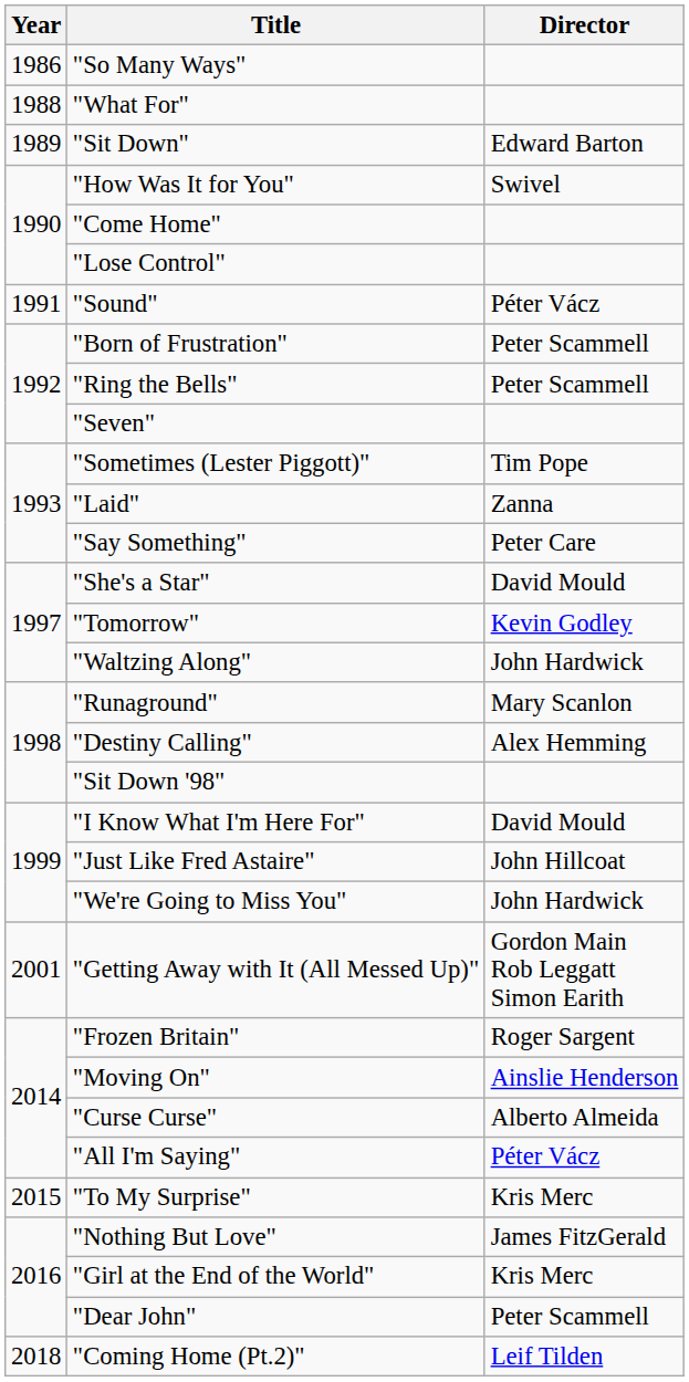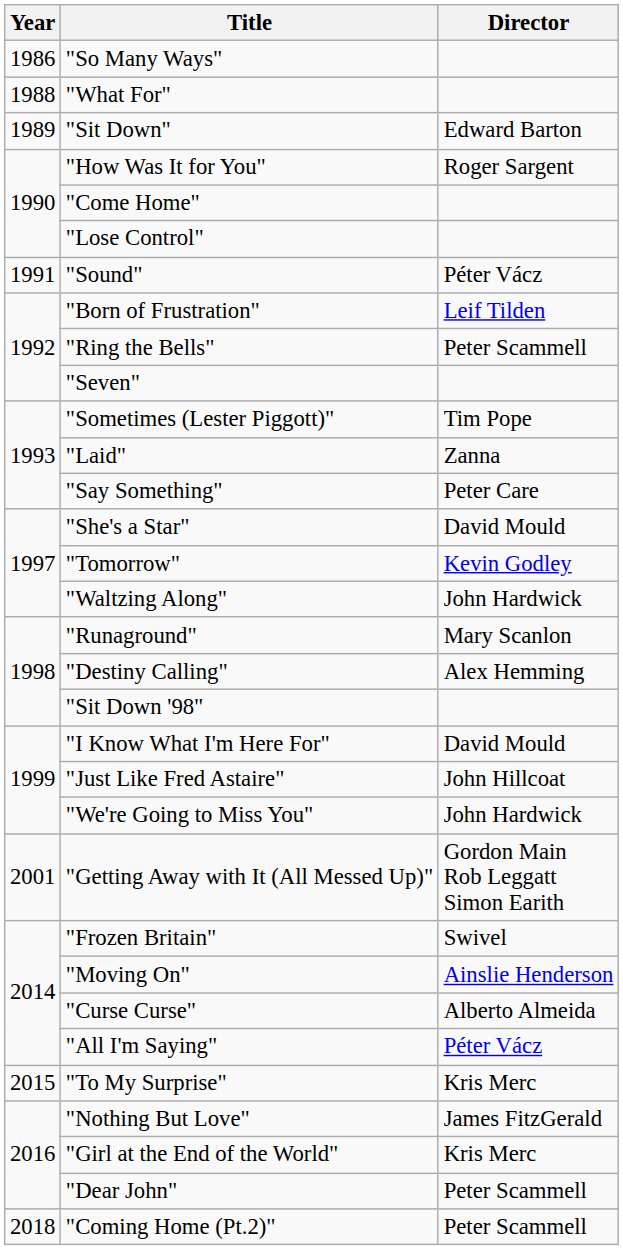 <table class="wikitable">
 <tr>
 <th>Year</th>
 <th>Title</th>
 <th>Director</th>
 </tr>
 <tr>
 <td>1986</td>
 <td>"So Many Ways"</td>
 <td></td>
 </tr>
 <tr>
 <td>1988</td>
 <td>"What For"</td>
 <td></td>
 </tr>
 <tr>
 <td>1989</td>
 <td>"Sit Down"</td>
 <td>Edward Barton</td>
 </tr>
 <tr>
 <td rowspan="3">1990</td>
 <td>"How Was It for You"</td>
-<td>Swivel</td>
+<td>Roger Sargent</td>
 </tr>
 <tr>
 <td>"Come Home"</td>
 <td></td>
 </tr>
 <tr>
 <td>"Lose Control"</td>
 <td></td>
 </tr>
 <tr>
 <td>1991</td>
 <td>"Sound"</td>
 <td>Péter Vácz</td>
 </tr>
 <tr>
 <td rowspan="3">1992</td>
 <td>"Born of Frustration"</td>
-<td>Peter Scammell</td>
+<td><a href='#'>Leif Tilden</a></td>
 </tr>
 <tr>
 <td>"Ring the Bells"</td>
 <td>Peter Scammell</td>
 </tr>
 <tr>
 <td>"Seven"</td>
 <td></td>
 </tr>
 <tr>
 <td rowspan="3">1993</td>
 <td>"Sometimes (Lester Piggott)"</td>
 <td>Tim Pope</td>
 </tr>
 <tr>
 <td>"Laid"</td>
 <td>Zanna</td>
 </tr>
 <tr>
 <td>"Say Something"</td>
 <td>Peter Care</td>
 </tr>
 <tr>
 <td rowspan="3">1997</td>
 <td>"She's a Star"</td>
 <td>David Mould</td>
 </tr>
 <tr>
 <td>"Tomorrow"</td>
 <td><a href='#'>Kevin Godley</a></td>
 </tr>
 <tr>
 <td>"Waltzing Along"</td>
 <td>John Hardwick</td>
 </tr>
 <tr>
 <td rowspan="3">1998</td>
 <td>"Runaground"</td>
 <td>Mary Scanlon</td>
 </tr>
 <tr>
 <td>"Destiny Calling"</td>
 <td>Alex Hemming</td>
 </tr>
 <tr>
 <td>"Sit Down '98"</td>
 <td></td>
 </tr>
 <tr>
 <td rowspan="3">1999</td>
 <td>"I Know What I'm Here For"</td>
 <td>David Mould</td>
 </tr>
 <tr>
 <td>"Just Like Fred Astaire"</td>
 <td>John Hillcoat</td>
 </tr>
 <tr>
 <td>"We're Going to Miss You"</td>
 <td>John Hardwick</td>
 </tr>
 <tr>
 <td>2001</td>
 <td>"Getting Away with It (All Messed Up)"</td>
 <td>Gordon Main<br>Rob Leggatt<br>Simon Earith</td>
 </tr>
 <tr>
 <td rowspan="4">2014</td>
 <td>"Frozen Britain"</td>
-<td>Roger Sargent</td>
+<td>Swivel</td>
 </tr>
 <tr>
 <td>"Moving On"</td>
 <td><a href='#'>Ainslie Henderson</a></td>
 </tr>
 <tr>
 <td>"Curse Curse"</td>
 <td>Alberto Almeida</td>
 </tr>
 <tr>
 <td>"All I'm Saying"</td>
 <td><a href='#'>Péter Vácz</a></td>
 </tr>
 <tr>
 <td>2015</td>
 <td>"To My Surprise"</td>
 <td>Kris Merc</td>
 </tr>
 <tr>
 <td rowspan="3">2016</td>
 <td>"Nothing But Love"</td>
 <td>James FitzGerald</td>
 </tr>
 <tr>
 <td>"Girl at the End of the World"</td>
 <td>Kris Merc</td>
 </tr>
 <tr>
 <td>"Dear John"</td>
 <td>Peter Scammell</td>
 </tr>
 <tr>
 <td>2018</td>
 <td>"Coming Home (Pt.2)"</td>
-<td><a href='#'>Leif Tilden</a></td>
+<td>Peter Scammell</td>
 </tr>
 </table>
